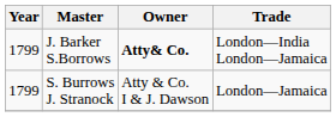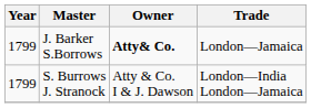 <table class="sortable wikitable">
 <tr>
 <th>Year</th>
 <th>Master</th>
 <th>Owner</th>
 <th>Trade</th>
 </tr>
 <tr>
 <td>1799</td>
 <td>J. Barker<br>S.Borrows</td>
 <td><strong>Atty& Co.</strong></td>
-<td>London—India<br>London—Jamaica</td>
+<td>London—Jamaica</td>
 </tr>
 <tr>
 <td>1799</td>
 <td>S. Burrows<br>J. Stranock</td>
 <td>Atty & Co.<br>I & J. Dawson</td>
-<td>London—Jamaica</td>
+<td>London—India<br>London—Jamaica</td>
 </tr>
 <tr>
 </tr>
 </table>
